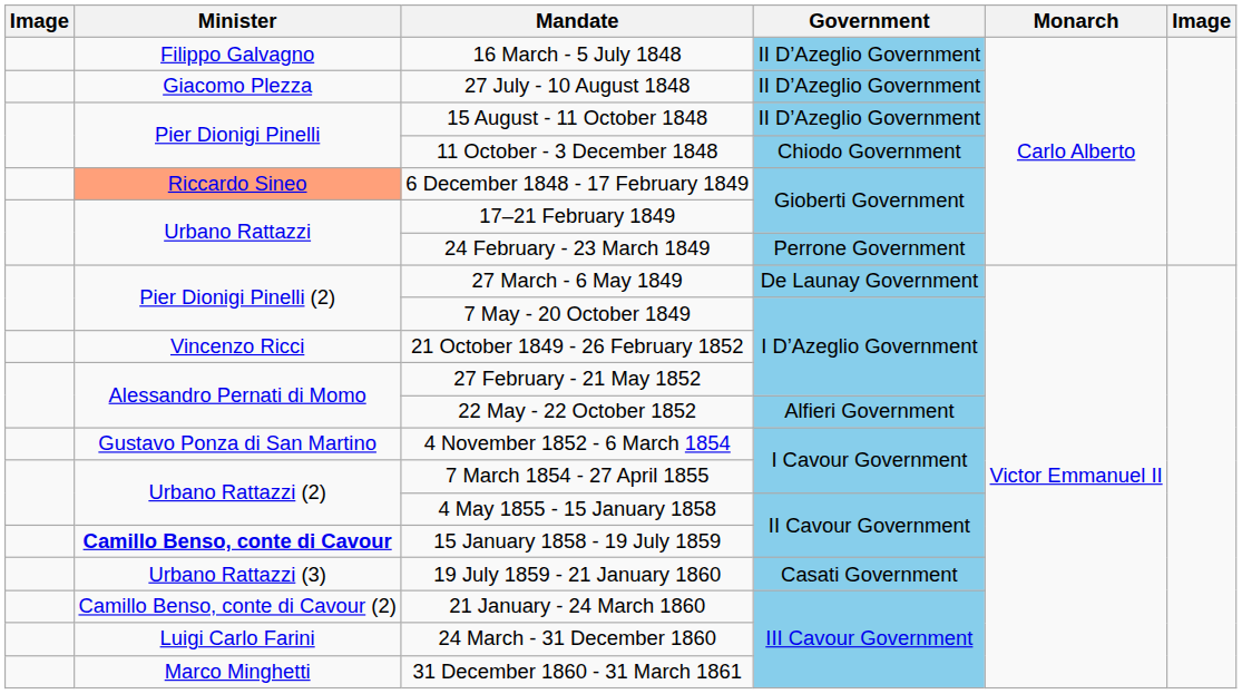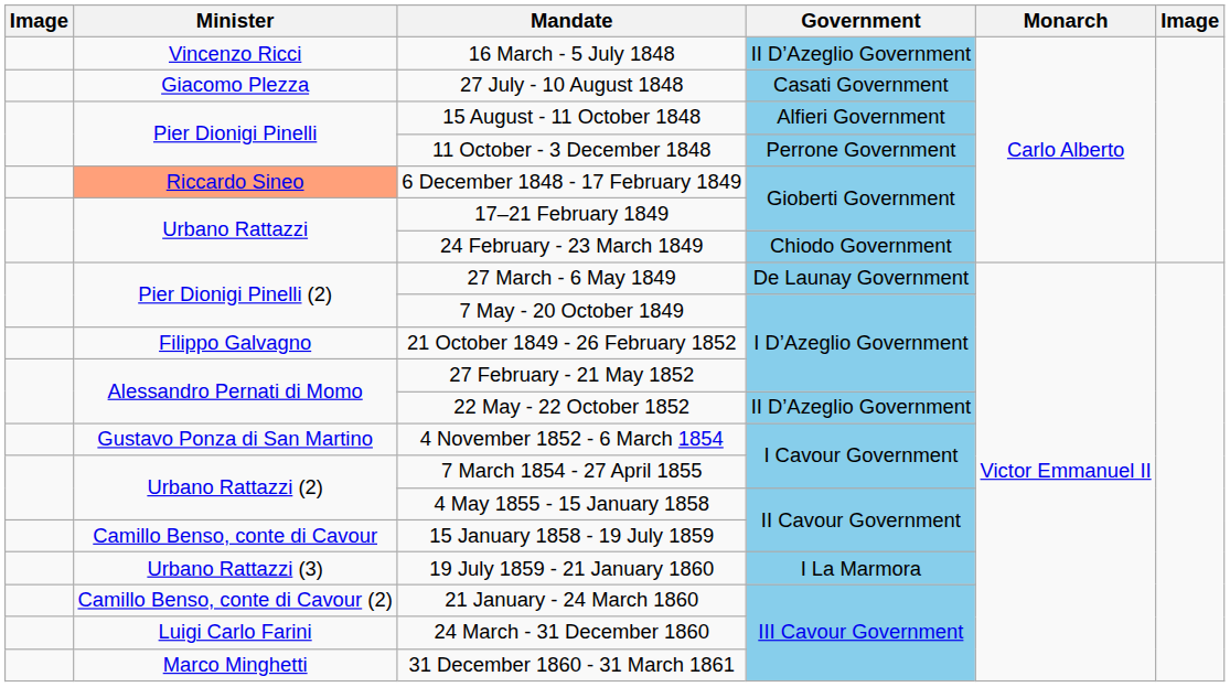 <table class="wikitable" style="clear:both; text-align:center">
 <tr>
 <th>Image</th>
 <th>Minister</th>
 <th>Mandate</th>
 <th>Government</th>
 <th>Monarch</th>
 <th>Image</th>
 </tr>
 <tr>
 <td></td>
-<td><a href='#'>Filippo Galvagno</a></td>
+<td><a href='#'>Vincenzo Ricci</a></td>
 <td>16 March - 5 July 1848</td>
 <td bgcolor="skyblue">II D’Azeglio Government</td>
 <td rowspan="7"><a href='#'>Carlo Alberto</a></td>
 <td rowspan="7"></td>
 </tr>
 <tr>
 <td></td>
 <td><a href='#'>Giacomo Plezza</a></td>
 <td>27 July - 10 August 1848</td>
-<td bgcolor="skyblue">II D’Azeglio Government</td>
+<td bgcolor="skyblue">Casati Government</td>
 </tr>
 <tr>
 <td rowspan=2></td>
 <td rowspan=2><a href='#'>Pier Dionigi Pinelli</a></td>
 <td>15 August - 11 October 1848</td>
-<td bgcolor="skyblue">II D’Azeglio Government</td>
+<td bgcolor="skyblue">Alfieri Government</td>
 </tr>
 <tr>
 <td>11 October - 3 December 1848</td>
-<td bgcolor="skyblue">Chiodo Government</td>
+<td bgcolor="skyblue">Perrone Government</td>
 </tr>
 <tr>
 <td></td>
 <td style="background: lightsalmon;"><a href='#'>Riccardo Sineo</a></td>
 <td>6 December 1848 - 17 February 1849</td>
 <td bgcolor="skyblue" rowspan=2>Gioberti Government</td>
 </tr>
 <tr>
 <td rowspan=2></td>
 <td rowspan=2><a href='#'>Urbano Rattazzi</a></td>
 <td>17–21 February 1849</td>
 </tr>
 <tr>
 <td>24 February - 23 March 1849</td>
-<td bgcolor="skyblue">Perrone Government</td>
+<td bgcolor="skyblue">Chiodo Government</td>
 </tr>
 <tr>
 <td rowspan=2></td>
 <td rowspan=2><a href='#'>Pier Dionigi Pinelli</a> (2)</td>
 <td>27 March - 6 May 1849</td>
 <td bgcolor="skyblue">De Launay Government</td>
 <td rowspan="13"><a href='#'>Victor Emmanuel II</a></td>
 <td rowspan="13"></td>
 </tr>
 <tr>
 <td>7 May - 20 October 1849</td>
 <td bgcolor="skyblue" rowspan=3>I D’Azeglio Government</td>
 </tr>
 <tr>
 <td></td>
-<td><a href='#'>Vincenzo Ricci</a></td>
+<td><a href='#'>Filippo Galvagno</a></td>
 <td>21 October 1849 - 26 February 1852</td>
 </tr>
 <tr>
 <td rowspan=2></td>
 <td rowspan=2><a href='#'>Alessandro Pernati di Momo</a></td>
 <td>27 February - 21 May 1852</td>
 </tr>
 <tr>
 <td>22 May - 22 October 1852</td>
-<td bgcolor="skyblue">Alfieri Government</td>
+<td bgcolor="skyblue">II D’Azeglio Government</td>
 </tr>
 <tr>
 <td></td>
 <td><a href='#'>Gustavo Ponza di San Martino</a></td>
 <td>4 November 1852 - 6 March <a href='#'>1854</a></td>
 <td bgcolor="skyblue" rowspan=2>I Cavour Government</td>
 </tr>
 <tr>
 <td rowspan=2></td>
 <td rowspan=2><a href='#'>Urbano Rattazzi</a> (2)</td>
 <td>7 March 1854 - 27 April 1855</td>
 </tr>
 <tr>
 <td>4 May 1855 - 15 January 1858</td>
 <td bgcolor="skyblue" rowspan=2>II Cavour Government</td>
 </tr>
 <tr>
 <td></td>
-<td><strong><a href='#'>Camillo Benso, conte di Cavour</a></strong></td>
+<td><a href='#'>Camillo Benso, conte di Cavour</a></td>
 <td>15 January 1858 - 19 July 1859</td>
 </tr>
 <tr>
 <td></td>
 <td><a href='#'>Urbano Rattazzi</a> (3)</td>
 <td>19 July 1859 - 21 January 1860</td>
-<td bgcolor="skyblue">Casati Government</td>
+<td bgcolor="skyblue">I La Marmora</td>
 </tr>
 <tr>
 <td></td>
 <td><a href='#'>Camillo Benso, conte di Cavour</a> (2)</td>
 <td>21 January - 24 March 1860</td>
 <td bgcolor="skyblue" rowspan=3><a href='#'>III Cavour Government</a></td>
 </tr>
 <tr>
 <td></td>
 <td><a href='#'>Luigi Carlo Farini</a></td>
 <td>24 March - 31 December 1860</td>
 </tr>
 <tr>
 <td></td>
 <td><a href='#'>Marco Minghetti</a></td>
 <td>31 December 1860 - 31 March 1861</td>
 </tr>
 </table>
